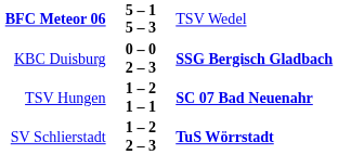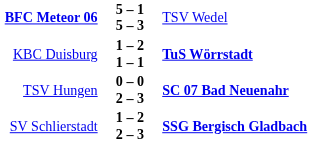 <table width=100% cellspacing=1>
 <tr>
 <th width=25%></th>
 <th width=10%></th>
 <th width=25%></th>
 <th></th>
 </tr>
 <tr style=font-size:90%>
 <td align=right><strong><a href='#'>BFC Meteor 06</a></strong></td>
 <td align=center><strong>5 – 1</strong><br><strong>5 – 3</strong></td>
 <td><a href='#'>TSV Wedel</a></td>
 </tr>
 <tr style=font-size:90%>
 <td align=right><a href='#'>KBC Duisburg</a></td>
-<td align=center><strong>0 – 0</strong><br><strong>2 – 3</strong></td>
-<td><strong><a href='#'>SSG Bergisch Gladbach</a></strong></td>
+<td align=center><strong>1 – 2</strong><br><strong>1 – 1</strong></td>
+<td><strong><a href='#'>TuS Wörrstadt</a></strong></td>
 </tr>
 <tr style=font-size:90%>
 <td align=right><a href='#'>TSV Hungen</a></td>
-<td align=center><strong>1 – 2</strong><br><strong>1 – 1</strong></td>
+<td align=center><strong>0 – 0</strong><br><strong>2 – 3</strong></td>
 <td><strong><a href='#'>SC 07 Bad Neuenahr</a></strong></td>
 </tr>
 <tr style=font-size:90%>
 <td align=right><a href='#'>SV Schlierstadt</a></td>
 <td align=center><strong>1 – 2</strong><br><strong>2 – 3</strong></td>
-<td><strong><a href='#'>TuS Wörrstadt</a></strong></td>
+<td><strong><a href='#'>SSG Bergisch Gladbach</a></strong></td>
 </tr>
 </table>
